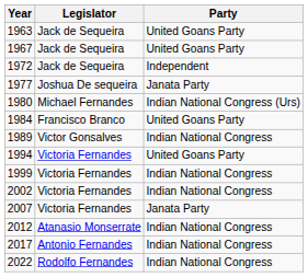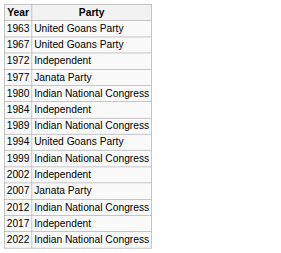 <table class="wikitable">
 <tr>
 <th>Year</th>
-<th>Legislator</th>
 <th>Party</th>
 </tr>
 <tr>
 <td>1963</td>
-<td>Jack de Sequeira</td>
 <td>United Goans Party</td>
 </tr>
 <tr>
 <td>1967</td>
-<td>Jack de Sequeira</td>
 <td>United Goans Party</td>
 </tr>
 <tr>
 <td>1972</td>
-<td>Jack de Sequeira</td>
 <td>Independent</td>
 </tr>
 <tr>
 <td>1977</td>
-<td>Joshua De sequeira</td>
 <td>Janata Party</td>
 </tr>
 <tr>
 <td>1980</td>
-<td>Michael Fernandes</td>
-<td>Indian National Congress (Urs)</td>
+<td>Indian National Congress</td>
 </tr>
 <tr>
 <td>1984</td>
-<td>Francisco Branco</td>
-<td>United Goans Party</td>
+<td>Independent</td>
 </tr>
 <tr>
 <td>1989</td>
-<td>Victor Gonsalves</td>
 <td>Indian National Congress</td>
 </tr>
 <tr>
 <td>1994</td>
-<td><a href='#'>Victoria Fernandes</a></td>
 <td>United Goans Party</td>
 </tr>
 <tr>
 <td>1999</td>
-<td>Victoria Fernandes</td>
 <td>Indian National Congress</td>
 </tr>
 <tr>
 <td>2002</td>
-<td>Victoria Fernandes</td>
-<td>Indian National Congress</td>
+<td>Independent</td>
 </tr>
 <tr>
 <td>2007</td>
-<td>Victoria Fernandes</td>
 <td>Janata Party</td>
 </tr>
 <tr>
 <td>2012</td>
-<td><a href='#'>Atanasio Monserrate</a></td>
 <td>Indian National Congress</td>
 </tr>
 <tr>
 <td>2017</td>
-<td><a href='#'>Antonio Fernandes</a></td>
-<td>Indian National Congress</td>
+<td>Independent</td>
 </tr>
 <tr>
 <td>2022</td>
-<td><a href='#'>Rodolfo Fernandes</a></td>
 <td>Indian National Congress</td>
 </tr>
 </table>
